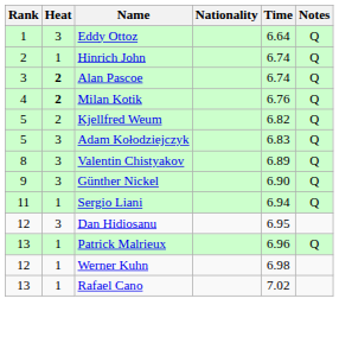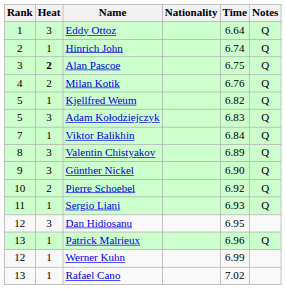 <table class="wikitable sortable" style="text-align:center">
 <tr>
 <th>Rank</th>
 <th>Heat</th>
 <th>Name</th>
 <th>Nationality</th>
 <th>Time</th>
 <th>Notes</th>
 </tr>
 <tr bgcolor=ccffcc>
 <td>1</td>
 <td>3</td>
 <td align="left"><a href='#'>Eddy Ottoz</a></td>
 <td align=left></td>
 <td>6.64</td>
 <td>Q</td>
 </tr>
 <tr bgcolor=ccffcc>
 <td>2</td>
 <td>1</td>
 <td align="left"><a href='#'>Hinrich John</a></td>
 <td align=left></td>
 <td>6.74</td>
 <td>Q</td>
 </tr>
 <tr bgcolor=ccffcc>
 <td>3</td>
 <td><strong>2</strong></td>
 <td align="left"><a href='#'>Alan Pascoe</a></td>
 <td align=left></td>
-<td>6.74</td>
+<td>6.75</td>
 <td>Q</td>
 </tr>
 <tr bgcolor=ccffcc>
 <td>4</td>
-<td><strong>2</strong></td>
+<td>2</td>
 <td align="left"><a href='#'>Milan Kotik</a></td>
 <td align=left></td>
 <td>6.76</td>
 <td>Q</td>
 </tr>
 <tr bgcolor=ccffcc>
 <td>5</td>
-<td>2</td>
+<td>1</td>
 <td align="left"><a href='#'>Kjellfred Weum</a></td>
 <td align=left></td>
 <td>6.82</td>
 <td>Q</td>
 </tr>
 <tr bgcolor=ccffcc>
 <td>5</td>
 <td>3</td>
 <td align="left"><a href='#'>Adam Kołodziejczyk</a></td>
 <td align=left></td>
 <td>6.83</td>
+<td>Q</td>
+</tr>
+<tr bgcolor=ccffcc>
+<td>7</td>
+<td>1</td>
+<td align="left"><a href='#'>Viktor Balikhin</a></td>
+<td align=left></td>
+<td>6.84</td>
 <td>Q</td>
 </tr>
 <tr bgcolor=ccffcc>
 <td>8</td>
 <td>3</td>
 <td align="left"><a href='#'>Valentin Chistyakov</a></td>
 <td align=left></td>
 <td>6.89</td>
 <td>Q</td>
 </tr>
 <tr bgcolor=ccffcc>
 <td>9</td>
 <td>3</td>
 <td align="left"><a href='#'>Günther Nickel</a></td>
 <td align=left></td>
 <td>6.90</td>
 <td>Q</td>
 </tr>
 <tr bgcolor=ccffcc>
+<td>10</td>
+<td>2</td>
+<td align="left"><a href='#'>Pierre Schoebel</a></td>
+<td align=left></td>
+<td>6.92</td>
+<td>Q</td>
+</tr>
+<tr bgcolor=ccffcc>
 <td>11</td>
 <td>1</td>
 <td align="left"><a href='#'>Sergio Liani</a></td>
 <td align=left></td>
-<td>6.94</td>
+<td>6.93</td>
 <td>Q</td>
 </tr>
 <tr>
 <td>12</td>
 <td>3</td>
 <td align="left"><a href='#'>Dan Hidiosanu</a></td>
 <td align=left></td>
 <td>6.95</td>
 <td></td>
 </tr>
 <tr bgcolor=ccffcc>
 <td>13</td>
 <td>1</td>
 <td align="left"><a href='#'>Patrick Malrieux</a></td>
 <td align=left></td>
 <td>6.96</td>
 <td>Q</td>
 </tr>
 <tr>
 <td>12</td>
 <td>1</td>
 <td align="left"><a href='#'>Werner Kuhn</a></td>
 <td align=left></td>
-<td>6.98</td>
+<td>6.99</td>
 <td></td>
 </tr>
 <tr>
 <td>13</td>
 <td>1</td>
 <td align="left"><a href='#'>Rafael Cano</a></td>
 <td align=left></td>
 <td>7.02</td>
 <td></td>
 </tr>
 </table>
